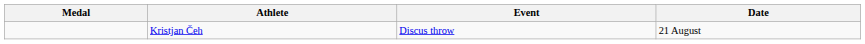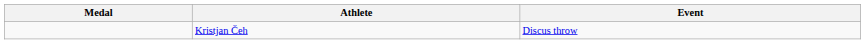 <table class="wikitable" style="font-size:90%" width=60%>
 <tr>
 <th>Medal</th>
 <th>Athlete</th>
 <th>Event</th>
-<th>Date</th>
 </tr>
 <tr>
 <td></td>
 <td><a href='#'>Kristjan Čeh</a></td>
 <td><a href='#'>Discus throw</a></td>
-<td>21 August</td>
 </tr>
 </table>
